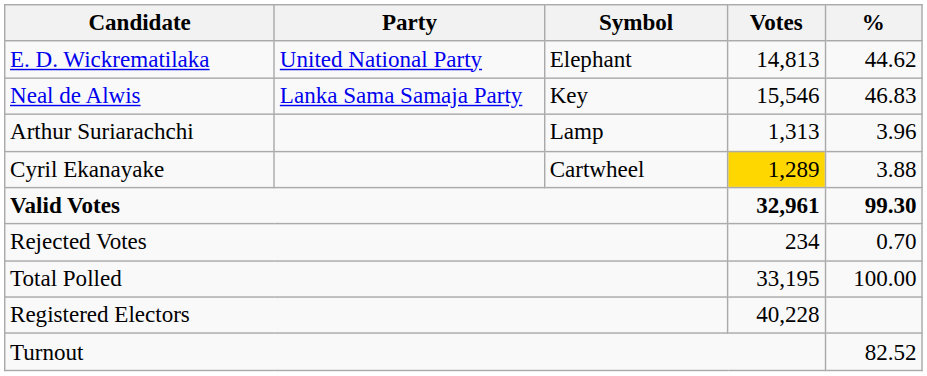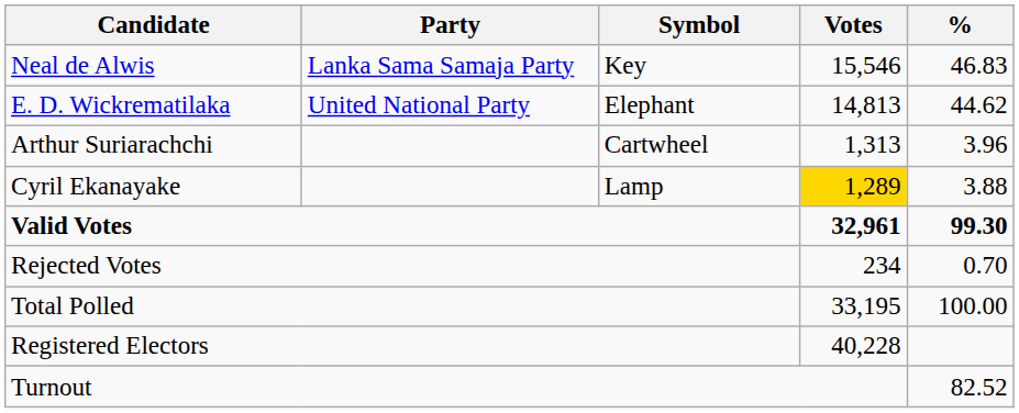 <table class="wikitable" border="1" style="text-align:right;">
 <tr>
 <th align=left width="180">Candidate</th>
 <th align=left width="180">Party</th>
 <th align=left width="120">Symbol</th>
 <th align=left width="60">Votes</th>
 <th align=left width="60">%</th>
 </tr>
 <tr>
+<td align=left><a href='#'>Neal de Alwis</a></td>
+<td align=left><a href='#'>Lanka Sama Samaja Party</a></td>
+<td align=left>Key</td>
+<td align=right>15,546</td>
+<td align=right>46.83</td>
+</tr>
+<tr>
 <td align=left><a href='#'>E. D. Wickrematilaka</a></td>
 <td align=left><a href='#'>United National Party</a></td>
 <td align=left>Elephant</td>
 <td align=right>14,813</td>
 <td align=right>44.62</td>
 </tr>
 <tr>
-<td align=left><a href='#'>Neal de Alwis</a></td>
-<td align=left><a href='#'>Lanka Sama Samaja Party</a></td>
-<td align=left>Key</td>
-<td align=right>15,546</td>
-<td align=right>46.83</td>
-</tr>
-<tr>
 <td align=left>Arthur Suriarachchi</td>
 <td></td>
-<td align=left>Lamp</td>
+<td align=left>Cartwheel</td>
 <td align=right>1,313</td>
 <td align=right>3.96</td>
 </tr>
 <tr>
 <td align=left>Cyril Ekanayake</td>
 <td></td>
-<td align=left>Cartwheel</td>
+<td align=left>Lamp</td>
 <td align=right style="background: gold;">1,289</td>
 <td align=right>3.88</td>
 </tr>
 <tr>
 <td align=left colspan=3><strong>Valid Votes</strong></td>
 <td align=right><strong>32,961</strong></td>
 <td align=right><strong>99.30</strong></td>
 </tr>
 <tr>
 <td align=left colspan=3>Rejected Votes</td>
 <td align=right>234</td>
 <td align=right>0.70</td>
 </tr>
 <tr>
 <td align=left colspan=3>Total Polled</td>
 <td align=right>33,195</td>
 <td align=right>100.00</td>
 </tr>
 <tr>
 <td align=left colspan=3>Registered Electors</td>
 <td align=right>40,228</td>
 <td></td>
 </tr>
 <tr>
 <td align=left colspan=4>Turnout</td>
 <td align=right>82.52</td>
 </tr>
 </table>
